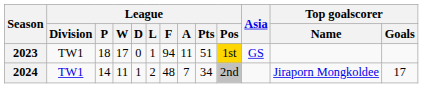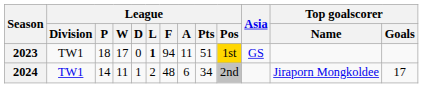 <table class="wikitable" style="text-align: center">
 <tr>
 <th rowspan=2>Season</th>
 <th colspan=9>League</th>
 <th rowspan=2><a href='#'>Asia</a></th>
 <th colspan=2>Top goalscorer</th>
 </tr>
 <tr>
 <th>Division</th>
 <th>P</th>
 <th>W</th>
 <th>D</th>
 <th>L</th>
 <th>F</th>
 <th>A</th>
 <th>Pts</th>
 <th>Pos</th>
 <th>Name</th>
 <th>Goals</th>
 </tr>
 <tr>
 <th>2023</th>
 <td>TW1</td>
 <td>18</td>
 <td>17</td>
 <td>0</td>
-<td>1</td>
+<td><strong>1</strong></td>
 <td>94</td>
 <td>11</td>
 <td>51</td>
 <td bgcolor=gold>1st</td>
 <td><a href='#'>GS</a></td>
 <td></td>
 <td></td>
 </tr>
 <tr>
 <th>2024</th>
 <td><a href='#'>TW1</a></td>
 <td>14</td>
 <td>11</td>
 <td>1</td>
 <td>2</td>
 <td>48</td>
-<td>7</td>
+<td>6</td>
 <td>34</td>
 <td bgcolor=silver>2nd</td>
 <td></td>
 <td align="left"> <a href='#'>Jiraporn Mongkoldee</a></td>
 <td>17</td>
 </tr>
 </table>
